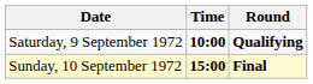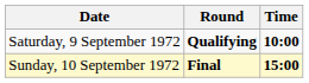 <table class="wikitable">
 <tr>
 <th>Date</th>
+<th>Round</th>
 <th>Time</th>
-<th>Round</th>
 </tr>
 <tr>
 <td>Saturday, 9 September 1972</td>
+<td><strong>Qualifying</strong></td>
 <td><strong>10:00</strong></td>
-<td><strong>Qualifying</strong></td>
 </tr>
 <tr style=background:lemonchiffon>
 <td>Sunday, 10 September 1972</td>
+<td><strong>Final</strong></td>
 <td><strong>15:00</strong></td>
-<td><strong>Final</strong></td>
 </tr>
 </table>
